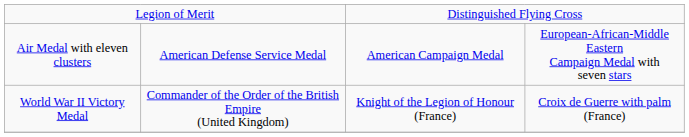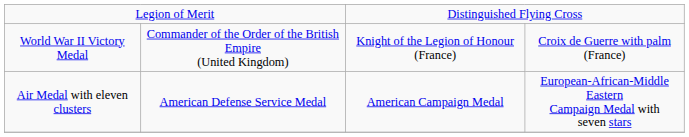 <table class="wikitable" style="margin:1em auto; text-align:center;">
 <tr>
 <td colspan=2><a href='#'>Legion of Merit</a></td>
 <td colspan=2><a href='#'>Distinguished Flying Cross</a></td>
+</tr>
+<tr>
+<td><a href='#'>World War II Victory Medal</a></td>
+<td><a href='#'>Commander of the Order of the British Empire</a><br>(United Kingdom)</td>
+<td><a href='#'>Knight of the Legion of Honour</a> (France)</td>
+<td><a href='#'>Croix de Guerre with palm</a> (France)</td>
 </tr>
 <tr>
 <td><a href='#'>Air Medal</a> with eleven <a href='#'>clusters</a></td>
 <td><a href='#'>American Defense Service Medal</a></td>
 <td><a href='#'>American Campaign Medal</a></td>
 <td><a href='#'>European-African-Middle Eastern<br>Campaign Medal</a> with <br>seven <a href='#'>stars</a></td>
 </tr>
 <tr>
-<td><a href='#'>World War II Victory Medal</a></td>
-<td><a href='#'>Commander of the Order of the British Empire</a><br>(United Kingdom)</td>
-<td><a href='#'>Knight of the Legion of Honour</a> (France)</td>
-<td><a href='#'>Croix de Guerre with palm</a> (France)</td>
-</tr>
-<tr>
 </tr>
 </table>
